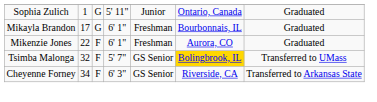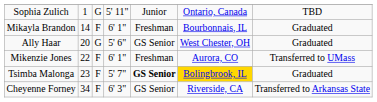 <table class="wikitable sortable" style="text-align: center">
 <tr align=center>
 </tr>
 <tr>
 <td>Sophia Zulich</td>
 <td>1</td>
 <td>G</td>
 <td>5' 11"</td>
 <td> Junior</td>
 <td><a href='#'>Ontario, Canada</a></td>
+<td>TBD</td>
+</tr>
+<tr>
+<td>Mikayla Brandon</td>
+<td>14</td>
+<td>F</td>
+<td>6' 1"</td>
+<td>Freshman</td>
+<td><a href='#'>Bourbonnais, IL</a></td>
 <td>Graduated</td>
 </tr>
 <tr>
-<td>Mikayla Brandon</td>
-<td>17</td>
+<td>Ally Haar</td>
+<td>20</td>
 <td>G</td>
-<td>6' 1"</td>
-<td>Freshman</td>
-<td><a href='#'>Bourbonnais, IL</a></td>
+<td>5' 6"</td>
+<td>GS Senior</td>
+<td><a href='#'>West Chester, OH</a></td>
 <td>Graduated</td>
 </tr>
 <tr>
 <td>Mikenzie Jones</td>
 <td>22</td>
 <td>F</td>
 <td>6' 1"</td>
 <td>Freshman</td>
 <td><a href='#'>Aurora, CO</a></td>
-<td>Graduated</td>
+<td>Transferred to <a href='#'>UMass</a></td>
 </tr>
 <tr>
 <td>Tsimba Malonga</td>
-<td>32</td>
+<td>23</td>
 <td>F</td>
 <td>5' 7"</td>
-<td>GS Senior</td>
+<td><strong>GS Senior</strong></td>
 <td style="background: gold;"><a href='#'>Bolingbrook, IL</a></td>
-<td>Transferred to <a href='#'>UMass</a></td>
+<td>Graduated</td>
 </tr>
 <tr>
 <td>Cheyenne Forney</td>
 <td>34</td>
 <td>F</td>
 <td>6' 3"</td>
 <td>GS Senior</td>
 <td><a href='#'>Riverside, CA</a></td>
 <td>Transferred to <a href='#'>Arkansas State</a></td>
 </tr>
 </table>
